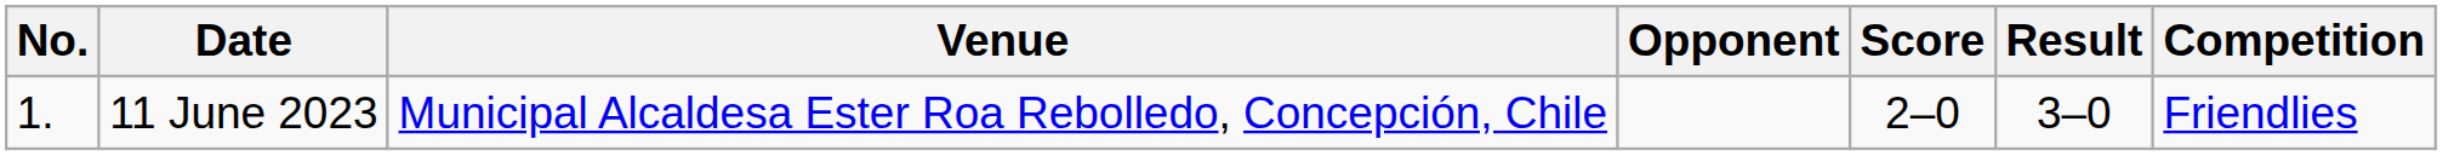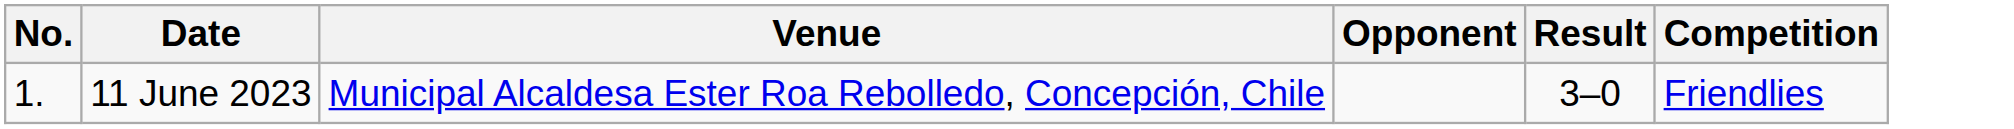 <table class="wikitable">
 <tr>
 <th>No.</th>
 <th>Date</th>
 <th>Venue</th>
 <th>Opponent</th>
-<th>Score</th>
 <th>Result</th>
 <th>Competition</th>
 </tr>
 <tr>
 <td>1.</td>
 <td>11 June 2023</td>
 <td><a href='#'>Municipal Alcaldesa Ester Roa Rebolledo</a>, <a href='#'>Concepción, Chile</a></td>
 <td></td>
-<td align="center">2–0</td>
 <td align="center">3–0</td>
 <td><a href='#'>Friendlies</a></td>
 </tr>
 </table>
